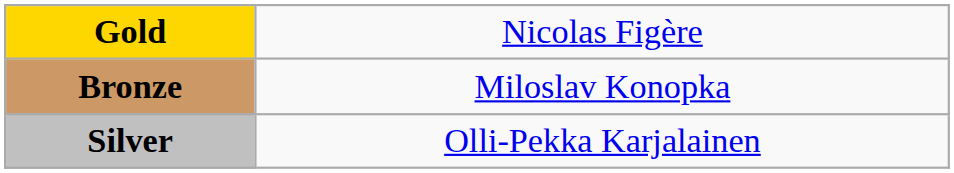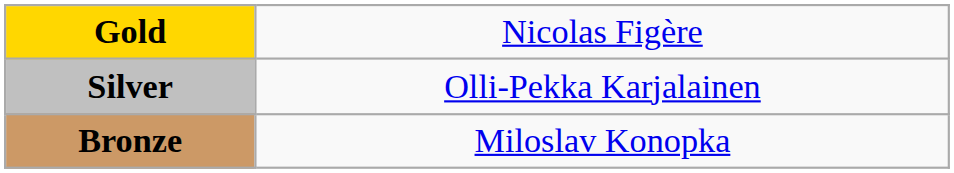 <table class="wikitable" style="text-align:center; " width="35%">
 <tr>
 <td bgcolor="gold"><strong>Gold</strong></td>
 <td><a href='#'>Nicolas Figère</a><br>  <small><em></em></small></td>
 </tr>
 <tr>
+<td bgcolor="silver"><strong>Silver</strong></td>
+<td><a href='#'>Olli-Pekka Karjalainen</a><br>  <small><em></em></small></td>
+</tr>
+<tr>
 <td bgcolor="CC9966"><strong>Bronze</strong></td>
 <td><a href='#'>Miloslav Konopka</a><br>  <small><em></em></small></td>
 </tr>
-<tr>
-<td bgcolor="silver"><strong>Silver</strong></td>
-<td><a href='#'>Olli-Pekka Karjalainen</a><br>  <small><em></em></small></td>
-</tr>
 </table>
